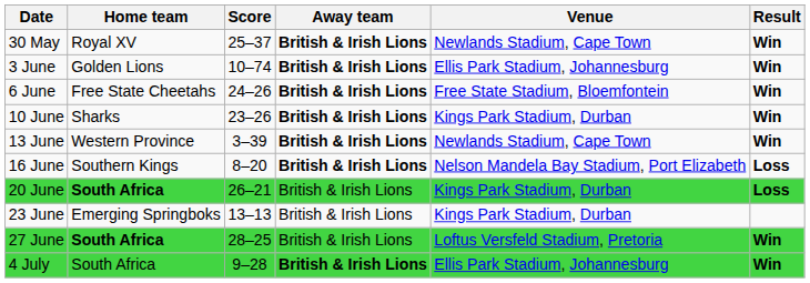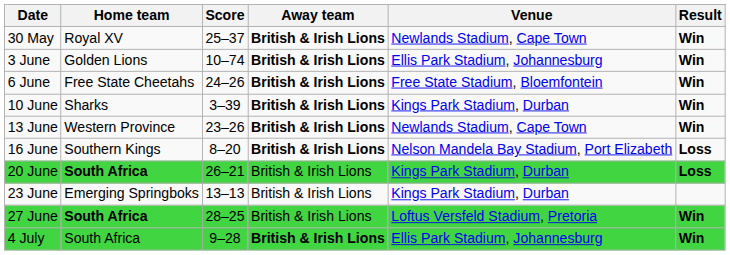 <table class="wikitable">
 <tr>
 <th>Date</th>
 <th>Home team</th>
 <th>Score</th>
 <th>Away team</th>
 <th>Venue</th>
 <th>Result</th>
 </tr>
 <tr>
 <td>30 May</td>
 <td>Royal XV</td>
 <td align=center>25–37</td>
 <td><strong>British & Irish Lions</strong></td>
 <td><a href='#'>Newlands Stadium</a>, <a href='#'>Cape Town</a></td>
 <td><strong>Win</strong></td>
 </tr>
 <tr>
 <td>3 June</td>
 <td>Golden Lions</td>
 <td align=center>10–74</td>
 <td><strong>British & Irish Lions</strong></td>
 <td><a href='#'>Ellis Park Stadium</a>, <a href='#'>Johannesburg</a></td>
 <td><strong>Win</strong></td>
 </tr>
 <tr>
 <td>6 June</td>
 <td>Free State Cheetahs</td>
 <td align=center>24–26</td>
 <td><strong>British & Irish Lions</strong></td>
 <td><a href='#'>Free State Stadium</a>, <a href='#'>Bloemfontein</a></td>
 <td><strong>Win</strong></td>
 </tr>
 <tr>
 <td>10 June</td>
 <td>Sharks</td>
-<td align=center>23–26</td>
+<td align=center>3–39</td>
 <td><strong>British & Irish Lions</strong></td>
 <td><a href='#'>Kings Park Stadium</a>, <a href='#'>Durban</a></td>
 <td><strong>Win</strong></td>
 </tr>
 <tr>
 <td>13 June</td>
 <td>Western Province</td>
-<td align=center>3–39</td>
+<td align=center>23–26</td>
 <td><strong>British & Irish Lions</strong></td>
 <td><a href='#'>Newlands Stadium</a>, <a href='#'>Cape Town</a></td>
 <td><strong>Win</strong></td>
 </tr>
 <tr>
 <td>16 June</td>
 <td>Southern Kings</td>
 <td align=center>8–20</td>
 <td><strong>British & Irish Lions</strong></td>
 <td><a href='#'>Nelson Mandela Bay Stadium</a>, <a href='#'>Port Elizabeth</a></td>
 <td><strong>Loss</strong></td>
 </tr>
 <tr bgcolor="#42D542">
 <td>20 June</td>
 <td><strong>South Africa</strong></td>
 <td align=center>26–21</td>
 <td>British & Irish Lions</td>
 <td><a href='#'>Kings Park Stadium</a>, <a href='#'>Durban</a></td>
 <td><strong>Loss</strong></td>
 </tr>
 <tr>
 <td>23 June</td>
 <td>Emerging Springboks</td>
 <td align=center>13–13</td>
 <td>British & Irish Lions</td>
 <td><a href='#'>Kings Park Stadium</a>, <a href='#'>Durban</a></td>
 <td></td>
 </tr>
 <tr bgcolor="#42D542">
 <td>27 June</td>
 <td><strong>South Africa</strong></td>
 <td align=center>28–25</td>
 <td>British & Irish Lions</td>
 <td><a href='#'>Loftus Versfeld Stadium</a>, <a href='#'>Pretoria</a></td>
 <td><strong>Win</strong></td>
 </tr>
 <tr bgcolor="#42D542">
 <td>4 July</td>
 <td>South Africa</td>
 <td align=center>9–28</td>
 <td><strong>British & Irish Lions</strong></td>
 <td><a href='#'>Ellis Park Stadium</a>, <a href='#'>Johannesburg</a></td>
 <td><strong>Win</strong></td>
 </tr>
 </table>
